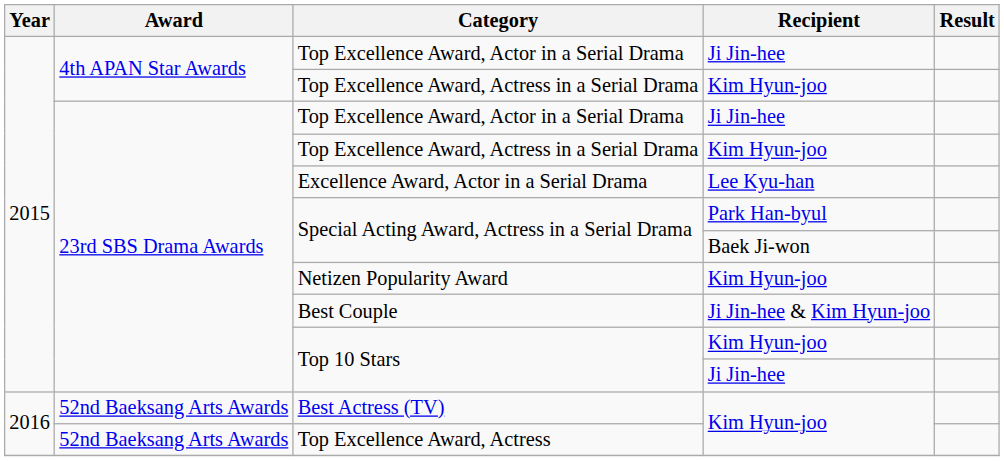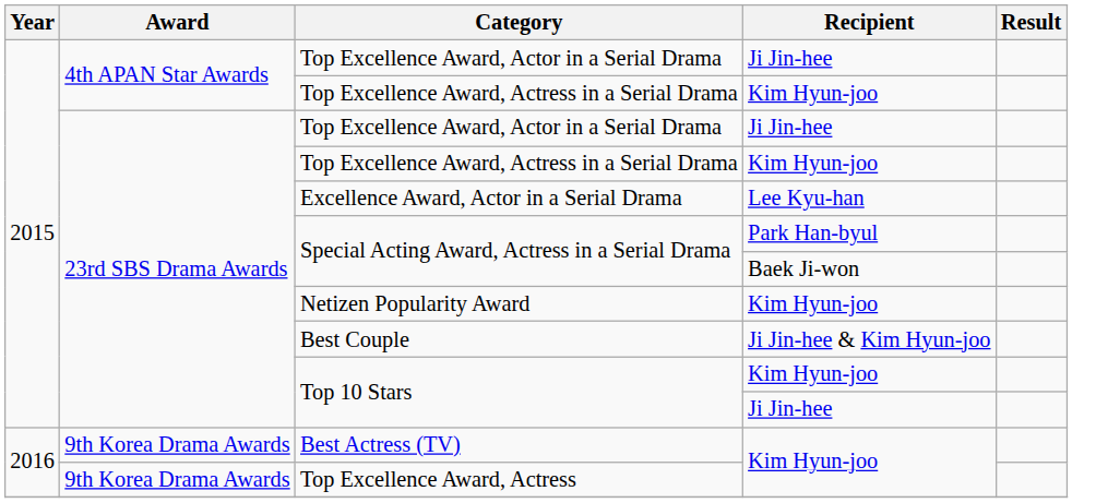 <table class="wikitable">
 <tr>
 <th>Year</th>
 <th>Award</th>
 <th>Category</th>
 <th>Recipient</th>
 <th>Result</th>
 </tr>
 <tr>
 <td rowspan="11">2015</td>
 <td rowspan="2"><a href='#'>4th APAN Star Awards</a></td>
 <td>Top Excellence Award, Actor in a Serial Drama</td>
 <td><a href='#'>Ji Jin-hee</a></td>
 <td></td>
 </tr>
 <tr>
 <td>Top Excellence Award, Actress in a Serial Drama</td>
 <td><a href='#'>Kim Hyun-joo</a></td>
 <td></td>
 </tr>
 <tr>
 <td rowspan="9"><a href='#'>23rd SBS Drama Awards</a></td>
 <td>Top Excellence Award, Actor in a Serial Drama</td>
 <td><a href='#'>Ji Jin-hee</a></td>
 <td></td>
 </tr>
 <tr>
 <td>Top Excellence Award, Actress in a Serial Drama</td>
 <td><a href='#'>Kim Hyun-joo</a></td>
 <td></td>
 </tr>
 <tr>
 <td>Excellence Award, Actor in a Serial Drama</td>
 <td><a href='#'>Lee Kyu-han</a></td>
 <td></td>
 </tr>
 <tr>
 <td rowspan="2">Special Acting Award, Actress in a Serial Drama</td>
 <td><a href='#'>Park Han-byul</a></td>
 <td></td>
 </tr>
 <tr>
 <td>Baek Ji-won</td>
 <td></td>
 </tr>
 <tr>
 <td>Netizen Popularity Award</td>
 <td><a href='#'>Kim Hyun-joo</a></td>
 <td></td>
 </tr>
 <tr>
 <td>Best Couple</td>
 <td><a href='#'>Ji Jin-hee</a> & <a href='#'>Kim Hyun-joo</a></td>
 <td></td>
 </tr>
 <tr>
 <td rowspan="2">Top 10 Stars</td>
 <td><a href='#'>Kim Hyun-joo</a></td>
 <td></td>
 </tr>
 <tr>
 <td><a href='#'>Ji Jin-hee</a></td>
 <td></td>
 </tr>
 <tr>
 <td rowspan="2">2016</td>
-<td><a href='#'>52nd Baeksang Arts Awards</a></td>
+<td><a href='#'>9th Korea Drama Awards</a></td>
 <td><a href='#'>Best Actress (TV)</a></td>
 <td rowspan="2"><a href='#'>Kim Hyun-joo</a></td>
 <td></td>
 </tr>
 <tr>
-<td><a href='#'>52nd Baeksang Arts Awards</a></td>
+<td><a href='#'>9th Korea Drama Awards</a></td>
 <td>Top Excellence Award, Actress</td>
 <td></td>
 </tr>
 <tr>
 </tr>
 </table>
